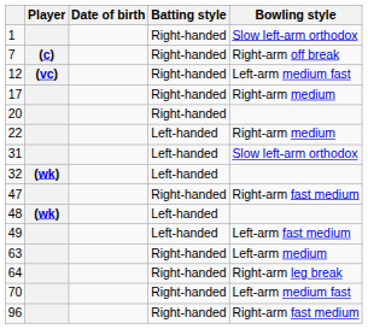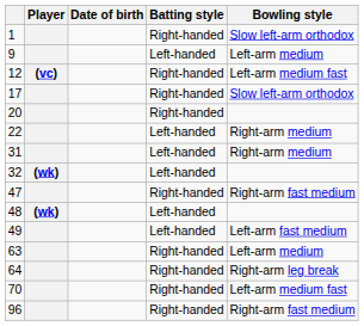 <table class="wikitable sortable plainrowheaders">
 <tr>
 <th scope=col></th>
 <th scope=col>Player</th>
 <th scope=col>Date of birth</th>
 <th scope=col>Batting style</th>
 <th scope=col>Bowling style</th>
 </tr>
 <tr>
 <td>1</td>
 <th scope=row></th>
 <td></td>
 <td>Right-handed</td>
 <td><a href='#'>Slow left-arm orthodox</a></td>
 </tr>
 <tr>
-<td>7</td>
-<th scope=row> (<a href='#'>c</a>)</th>
+<td>9</td>
+<th scope=row></th>
 <td></td>
-<td>Right-handed</td>
-<td>Right-arm <a href='#'>off break</a></td>
+<td>Left-handed</td>
+<td>Left-arm <a href='#'>medium</a></td>
 </tr>
 <tr>
 <td>12</td>
 <th scope=row> (<a href='#'>vc</a>)</th>
 <td></td>
 <td>Right-handed</td>
 <td>Left-arm <a href='#'>medium fast</a></td>
 </tr>
 <tr>
 <td>17</td>
 <th scope=row></th>
 <td></td>
 <td>Right-handed</td>
-<td>Right-arm <a href='#'>medium</a></td>
+<td><a href='#'>Slow left-arm orthodox</a></td>
 </tr>
 <tr>
 <td>20</td>
 <th scope=row></th>
 <td></td>
 <td>Right-handed</td>
 <td></td>
 </tr>
 <tr>
 <td>22</td>
 <th scope=row></th>
 <td></td>
 <td>Left-handed</td>
 <td>Right-arm <a href='#'>medium</a></td>
 </tr>
 <tr>
 <td>31</td>
 <th scope=row></th>
 <td></td>
 <td>Left-handed</td>
-<td><a href='#'>Slow left-arm orthodox</a></td>
+<td>Right-arm <a href='#'>medium</a></td>
 </tr>
 <tr>
 <td>32</td>
 <th scope=row> (<a href='#'>wk</a>)</th>
 <td></td>
 <td>Left-handed</td>
 <td></td>
 </tr>
 <tr>
 <td>47</td>
 <th scope=row></th>
 <td></td>
 <td>Right-handed</td>
 <td>Right-arm <a href='#'>fast medium</a></td>
 </tr>
 <tr>
 <td>48</td>
 <th scope=row> (<a href='#'>wk</a>)</th>
 <td></td>
 <td>Left-handed</td>
 <td></td>
 </tr>
 <tr>
 <td>49</td>
 <th scope=row></th>
 <td></td>
 <td>Left-handed</td>
 <td>Left-arm <a href='#'>fast medium</a></td>
 </tr>
 <tr>
 <td>63</td>
 <th scope=row></th>
 <td></td>
 <td>Right-handed</td>
 <td>Left-arm <a href='#'>medium</a></td>
 </tr>
 <tr>
 <td>64</td>
 <th scope=row></th>
 <td></td>
 <td>Right-handed</td>
 <td>Right-arm <a href='#'>leg break</a></td>
 </tr>
 <tr>
 <td>70</td>
 <th scope=row></th>
 <td></td>
 <td>Right-handed</td>
 <td>Left-arm <a href='#'>medium fast</a></td>
 </tr>
 <tr>
 <td>96</td>
 <th scope=row></th>
 <td></td>
 <td>Right-handed</td>
 <td>Right-arm <a href='#'>fast medium</a></td>
 </tr>
 </table>
